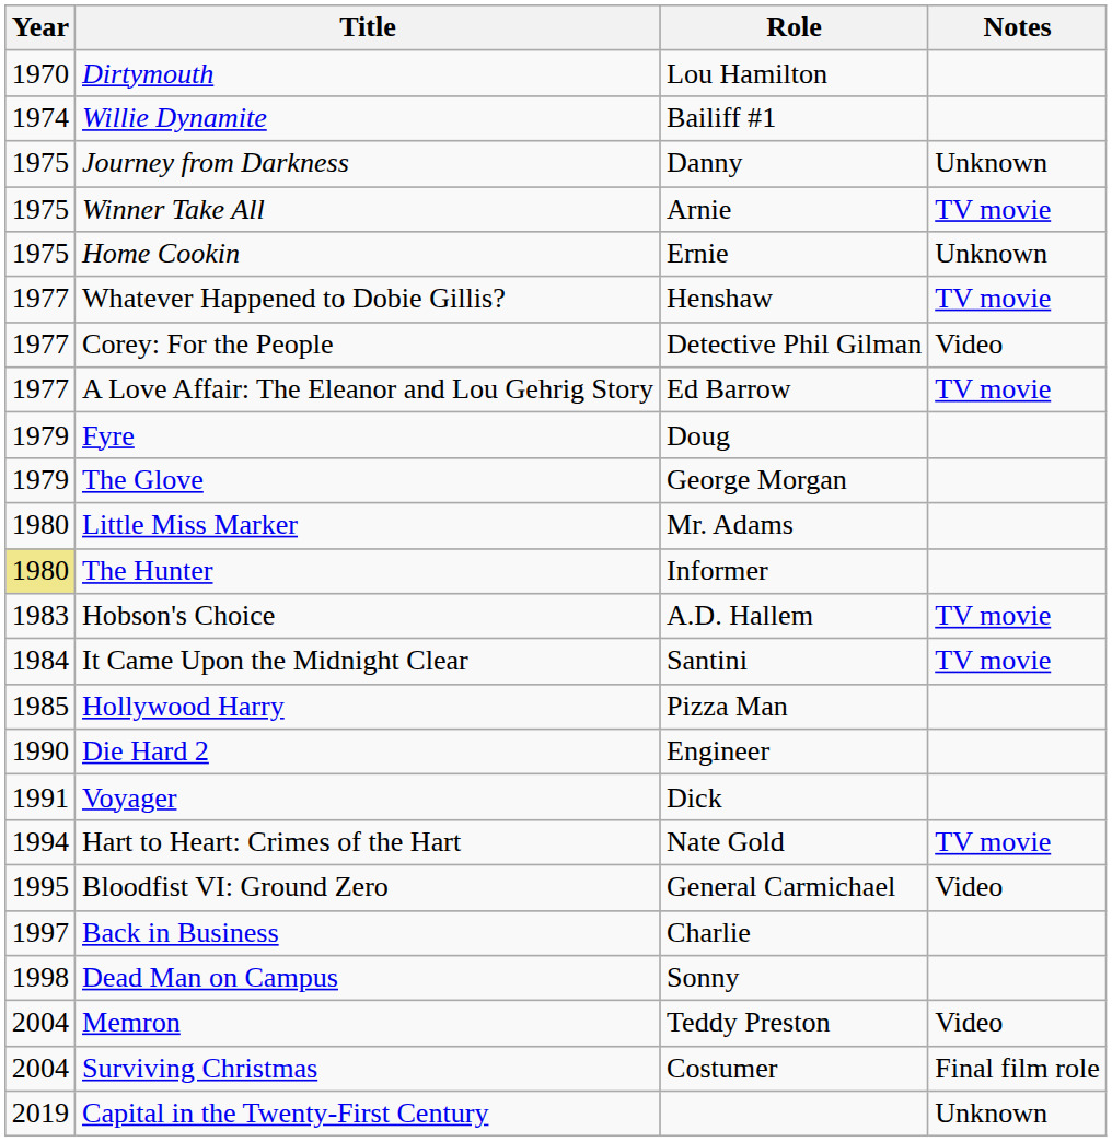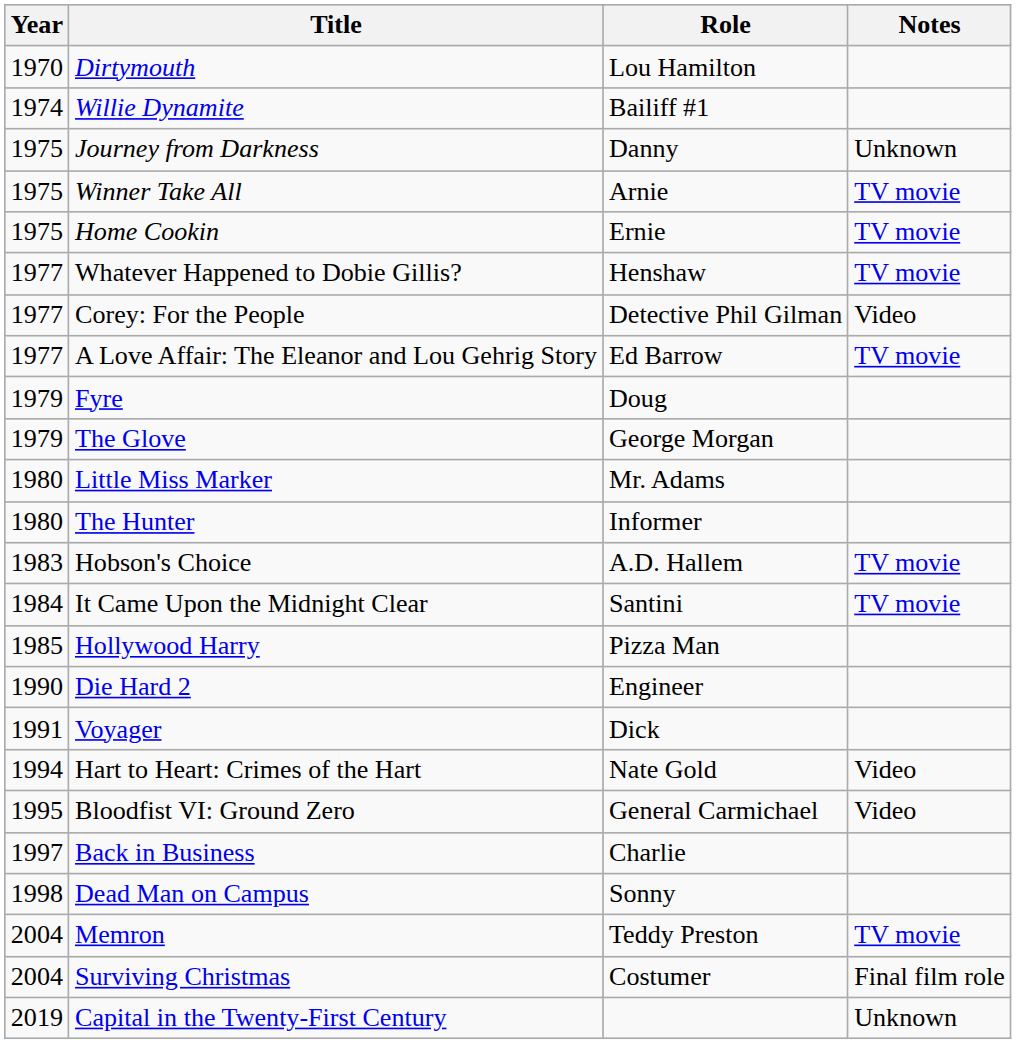 <table class="wikitable">
 <tr>
 <th>Year</th>
 <th>Title</th>
 <th>Role</th>
 <th>Notes</th>
 </tr>
 <tr>
 <td>1970</td>
 <td><em><a href='#'>Dirtymouth</a></em></td>
 <td>Lou Hamilton</td>
 <td></td>
 </tr>
 <tr>
 <td>1974</td>
 <td><em><a href='#'>Willie Dynamite</a></em></td>
 <td>Bailiff #1</td>
 <td></td>
 </tr>
 <tr>
 <td>1975</td>
 <td><em>Journey from Darkness</em></td>
 <td>Danny</td>
 <td>Unknown</td>
 </tr>
 <tr>
 <td>1975</td>
 <td><em>Winner Take All</em></td>
 <td>Arnie</td>
 <td><a href='#'>TV movie</a></td>
 </tr>
 <tr>
 <td>1975</td>
 <td><em>Home Cookin<strong></td>
 <td>Ernie</td>
-<td>Unknown</td>
+<td><a href='#'>TV movie</a></td>
 </tr>
 <tr>
 <td>1977</td>
 <td></em>Whatever Happened to Dobie Gillis?<em></td>
 <td>Henshaw</td>
 <td><a href='#'>TV movie</a></td>
 </tr>
 <tr>
 <td>1977</td>
 <td></em>Corey: For the People<em></td>
 <td>Detective Phil Gilman</td>
 <td>Video</td>
 </tr>
 <tr>
 <td>1977</td>
 <td></em>A Love Affair: The Eleanor and Lou Gehrig Story<em></td>
 <td>Ed Barrow</td>
 <td><a href='#'>TV movie</a></td>
 </tr>
 <tr>
 <td>1979</td>
 <td></em><a href='#'>Fyre</a><em></td>
 <td>Doug</td>
 <td></td>
 </tr>
 <tr>
 <td>1979</td>
 <td></em><a href='#'>The Glove</a><em></td>
 <td>George Morgan</td>
 <td></td>
 </tr>
 <tr>
 <td>1980</td>
 <td></em><a href='#'>Little Miss Marker</a><em></td>
 <td>Mr. Adams</td>
 <td></td>
 </tr>
 <tr>
-<td style="background: khaki;">1980</td>
+<td>1980</td>
 <td></em><a href='#'>The Hunter</a><em></td>
 <td>Informer</td>
 <td></td>
 </tr>
 <tr>
 <td>1983</td>
 <td></em>Hobson's Choice<em></td>
 <td>A.D. Hallem</td>
 <td><a href='#'>TV movie</a></td>
 </tr>
 <tr>
 <td>1984</td>
 <td></em>It Came Upon the Midnight Clear<em></td>
 <td>Santini</td>
 <td><a href='#'>TV movie</a></td>
 </tr>
 <tr>
 <td>1985</td>
 <td></em><a href='#'>Hollywood Harry</a><em></td>
 <td>Pizza Man</td>
 <td></td>
 </tr>
 <tr>
 <td>1990</td>
 <td></em><a href='#'>Die Hard 2</a><em></td>
 <td>Engineer</td>
 <td></td>
 </tr>
 <tr>
 <td>1991</td>
 <td></em><a href='#'>Voyager</a><em></td>
 <td>Dick</td>
 <td></td>
 </tr>
 <tr>
 <td>1994</td>
 <td></em>Hart to Heart: Crimes of the Hart<em></td>
 <td>Nate Gold</td>
-<td><a href='#'>TV movie</a></td>
+<td>Video</td>
 </tr>
 <tr>
 <td>1995</td>
 <td></em>Bloodfist VI: Ground Zero<em></td>
 <td>General Carmichael</td>
 <td>Video</td>
 </tr>
 <tr>
 <td>1997</td>
 <td></em><a href='#'>Back in Business</a><em></td>
 <td>Charlie</td>
 <td></td>
 </tr>
 <tr>
 <td>1998</td>
 <td></em><a href='#'>Dead Man on Campus</a><em></td>
 <td>Sonny</td>
 <td></td>
 </tr>
 <tr>
 <td>2004</td>
 <td></em><a href='#'>Memron</a><em></td>
 <td>Teddy Preston</td>
-<td>Video</td>
+<td><a href='#'>TV movie</a></td>
 </tr>
 <tr>
 <td>2004</td>
 <td></em><a href='#'>Surviving Christmas</a><em></td>
 <td>Costumer</td>
 <td>Final film role</td>
 </tr>
 <tr>
 <td>2019</td>
 <td></em><a href='#'>Capital in the Twenty-First Century</a><em></td>
 <td></td>
 <td>Unknown</td>
 </tr>
 </table>
